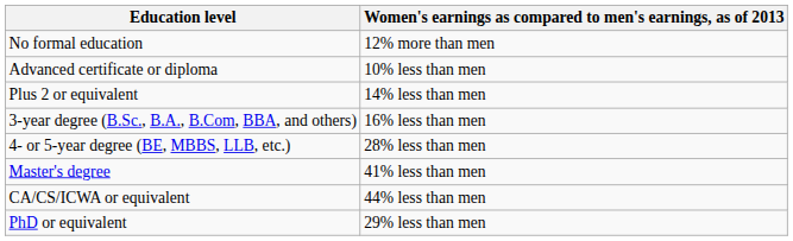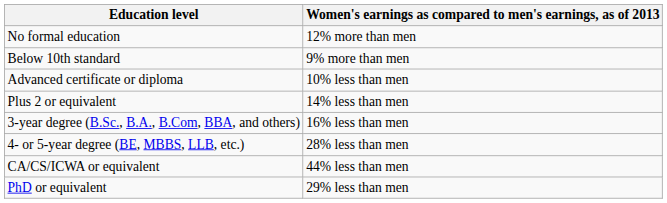 <table class="wikitable">
 <tr>
 <th>Education level</th>
 <th>Women's earnings as compared to men's earnings, as of 2013</th>
 </tr>
 <tr>
 <td>No formal education</td>
 <td>12% more than men</td>
+</tr>
+<tr>
+<td>Below 10th standard</td>
+<td>9% more than men</td>
 </tr>
 <tr>
 <td>Advanced certificate or diploma</td>
 <td>10% less than men</td>
 </tr>
 <tr>
 <td>Plus 2 or equivalent</td>
 <td>14% less than men</td>
 </tr>
 <tr>
 <td>3-year degree (<a href='#'>B.Sc.</a>, <a href='#'>B.A.</a>, <a href='#'>B.Com</a>, <a href='#'>BBA</a>, and others)</td>
 <td>16% less than men</td>
 </tr>
 <tr>
 <td>4- or 5-year degree (<a href='#'>BE</a>, <a href='#'>MBBS</a>, <a href='#'>LLB</a>, etc.)</td>
 <td>28% less than men</td>
 </tr>
 <tr>
-<td><a href='#'>Master's degree</a></td>
-<td>41% less than men</td>
-</tr>
-<tr>
 <td>CA/CS/ICWA or equivalent</td>
 <td>44% less than men</td>
 </tr>
 <tr>
 <td><a href='#'>PhD</a> or equivalent</td>
 <td>29% less than men</td>
 </tr>
 </table>
